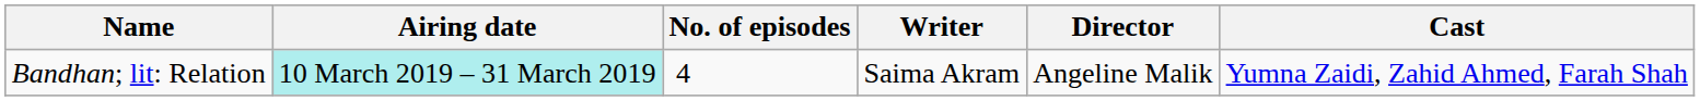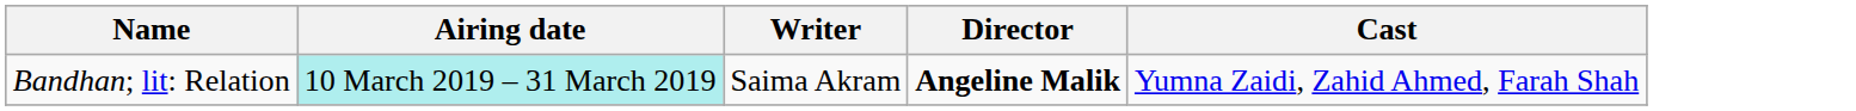 <table class="wikitable plainrowheaders">
 <tr>
 <th>Name</th>
 <th>Airing date</th>
-<th>No. of episodes</th>
 <th>Writer</th>
 <th>Director</th>
 <th>Cast</th>
 </tr>
 <tr>
 <td><em>Bandhan</em>; <a href='#'>lit</a>: Relation</td>
 <td style="background: paleturquoise;">10 March 2019 – 31 March 2019</td>
-<td> 4</td>
 <td>Saima Akram</td>
-<td>Angeline Malik</td>
+<td><strong>Angeline Malik</strong></td>
 <td><a href='#'>Yumna Zaidi</a>, <a href='#'>Zahid Ahmed</a>, <a href='#'>Farah Shah</a></td>
 </tr>
 </table>
